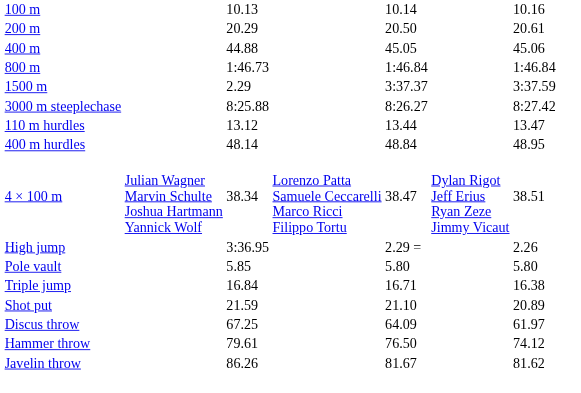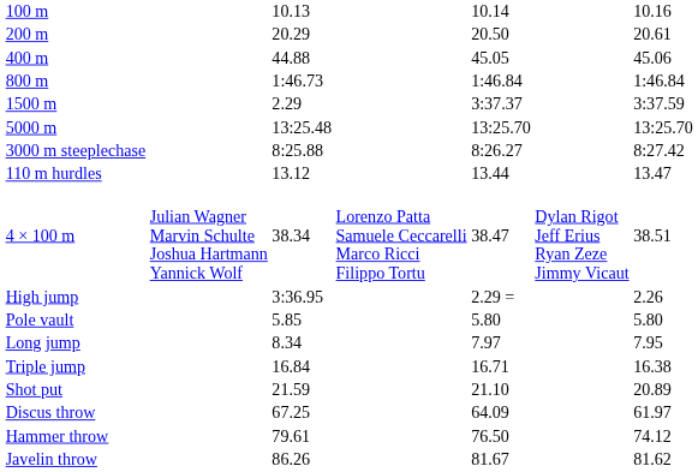 <table>
 <tr>
 <td><a href='#'>100 m</a></td>
 <td></td>
 <td>10.13</td>
 <td></td>
 <td>10.14</td>
 <td></td>
 <td>10.16</td>
 </tr>
 <tr>
 <td><a href='#'>200 m</a></td>
 <td></td>
 <td>20.29</td>
 <td></td>
 <td>20.50</td>
 <td></td>
 <td>20.61</td>
 </tr>
 <tr>
 <td><a href='#'>400 m</a></td>
 <td></td>
 <td>44.88 </td>
 <td></td>
 <td>45.05 </td>
 <td></td>
 <td>45.06 </td>
 </tr>
 <tr>
 <td><a href='#'>800 m</a></td>
 <td></td>
 <td>1:46.73 </td>
 <td></td>
 <td>1:46.84</td>
 <td></td>
 <td>1:46.84 </td>
 </tr>
 <tr>
 <td><a href='#'>1500 m</a></td>
 <td></td>
 <td>2.29 </td>
 <td></td>
 <td>3:37.37</td>
 <td></td>
 <td>3:37.59</td>
 </tr>
 <tr>
+<td><a href='#'>5000 m</a></td>
+<td></td>
+<td>13:25.48</td>
+<td></td>
+<td>13:25.70 </td>
+<td></td>
+<td>13:25.70 </td>
+</tr>
+<tr>
 <td><a href='#'>3000 m steeplechase</a></td>
 <td></td>
 <td>8:25.88</td>
 <td></td>
 <td>8:26.27</td>
 <td></td>
 <td>8:27.42</td>
 </tr>
 <tr>
 <td><a href='#'>110 m hurdles</a></td>
 <td></td>
 <td>13.12 </td>
 <td></td>
 <td>13.44</td>
 <td></td>
 <td>13.47</td>
-</tr>
-<tr>
-<td><a href='#'>400 m hurdles</a></td>
-<td></td>
-<td>48.14 </td>
-<td></td>
-<td>48.84 </td>
-<td></td>
-<td>48.95</td>
 </tr>
 <tr>
 <td><a href='#'>4 × 100 m</a></td>
 <td><br><a href='#'>Julian Wagner</a><br><a href='#'>Marvin Schulte</a><br><a href='#'>Joshua Hartmann</a><br><a href='#'>Yannick Wolf</a></td>
 <td>38.34 </td>
 <td><br><a href='#'>Lorenzo Patta</a><br><a href='#'>Samuele Ceccarelli</a><br><a href='#'>Marco Ricci</a><br><a href='#'>Filippo Tortu</a></td>
 <td>38.47 </td>
 <td><br><a href='#'>Dylan Rigot</a><br><a href='#'>Jeff Erius</a><br><a href='#'>Ryan Zeze</a><br><a href='#'>Jimmy Vicaut</a></td>
 <td>38.51 </td>
 </tr>
 <tr>
 <td><a href='#'>High jump</a></td>
 <td></td>
 <td>3:36.95 </td>
 <td></td>
 <td>2.29 =</td>
 <td></td>
 <td>2.26</td>
 </tr>
 <tr>
 <td><a href='#'>Pole vault</a></td>
 <td></td>
 <td>5.85</td>
 <td></td>
 <td>5.80</td>
 <td></td>
 <td>5.80</td>
+</tr>
+<tr>
+<td><a href='#'>Long jump</a></td>
+<td></td>
+<td>8.34 </td>
+<td></td>
+<td>7.97</td>
+<td></td>
+<td>7.95</td>
 </tr>
 <tr>
 <td><a href='#'>Triple jump</a></td>
 <td></td>
 <td>16.84</td>
 <td></td>
 <td>16.71 </td>
 <td></td>
 <td>16.38</td>
 </tr>
 <tr>
 <td><a href='#'>Shot put</a></td>
 <td></td>
 <td>21.59</td>
 <td></td>
 <td>21.10 </td>
 <td></td>
 <td>20.89</td>
 </tr>
 <tr>
 <td><a href='#'>Discus throw</a></td>
 <td></td>
 <td>67.25</td>
 <td></td>
 <td>64.09</td>
 <td></td>
 <td>61.97</td>
 </tr>
 <tr>
 <td><a href='#'>Hammer throw</a></td>
 <td></td>
 <td>79.61</td>
 <td></td>
 <td>76.50</td>
 <td></td>
 <td>74.12</td>
 </tr>
 <tr>
 <td><a href='#'>Javelin throw</a></td>
 <td></td>
 <td>86.26</td>
 <td></td>
 <td>81.67</td>
 <td></td>
 <td>81.62 </td>
 </tr>
 </table>
